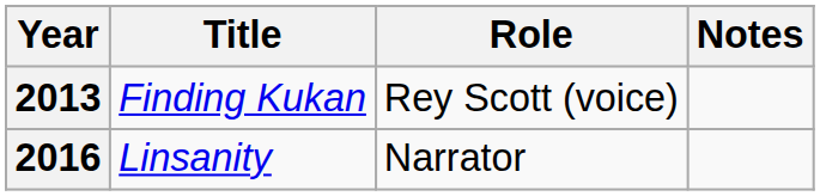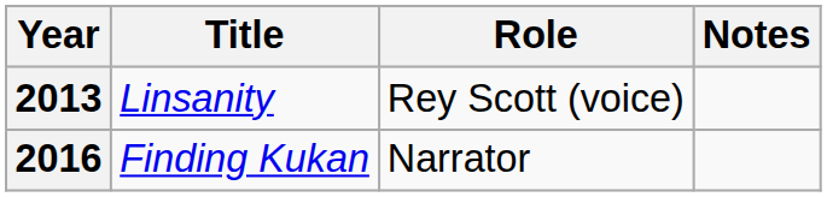 <table class="wikitable plainrowheaders sortable">
 <tr>
 <th scope="col">Year</th>
 <th scope="col">Title</th>
 <th scope="col">Role</th>
 <th class="unsortable">Notes</th>
 </tr>
 <tr>
 <th scope="row">2013</th>
-<td><em><a href='#'>Finding Kukan</a></em></td>
+<td><em><a href='#'>Linsanity</a></em></td>
 <td>Rey Scott (voice)</td>
 <td></td>
 </tr>
 <tr>
 <th scope="row">2016</th>
-<td><em><a href='#'>Linsanity</a></em></td>
+<td><em><a href='#'>Finding Kukan</a></em></td>
 <td>Narrator</td>
 <td></td>
 </tr>
 </table>
